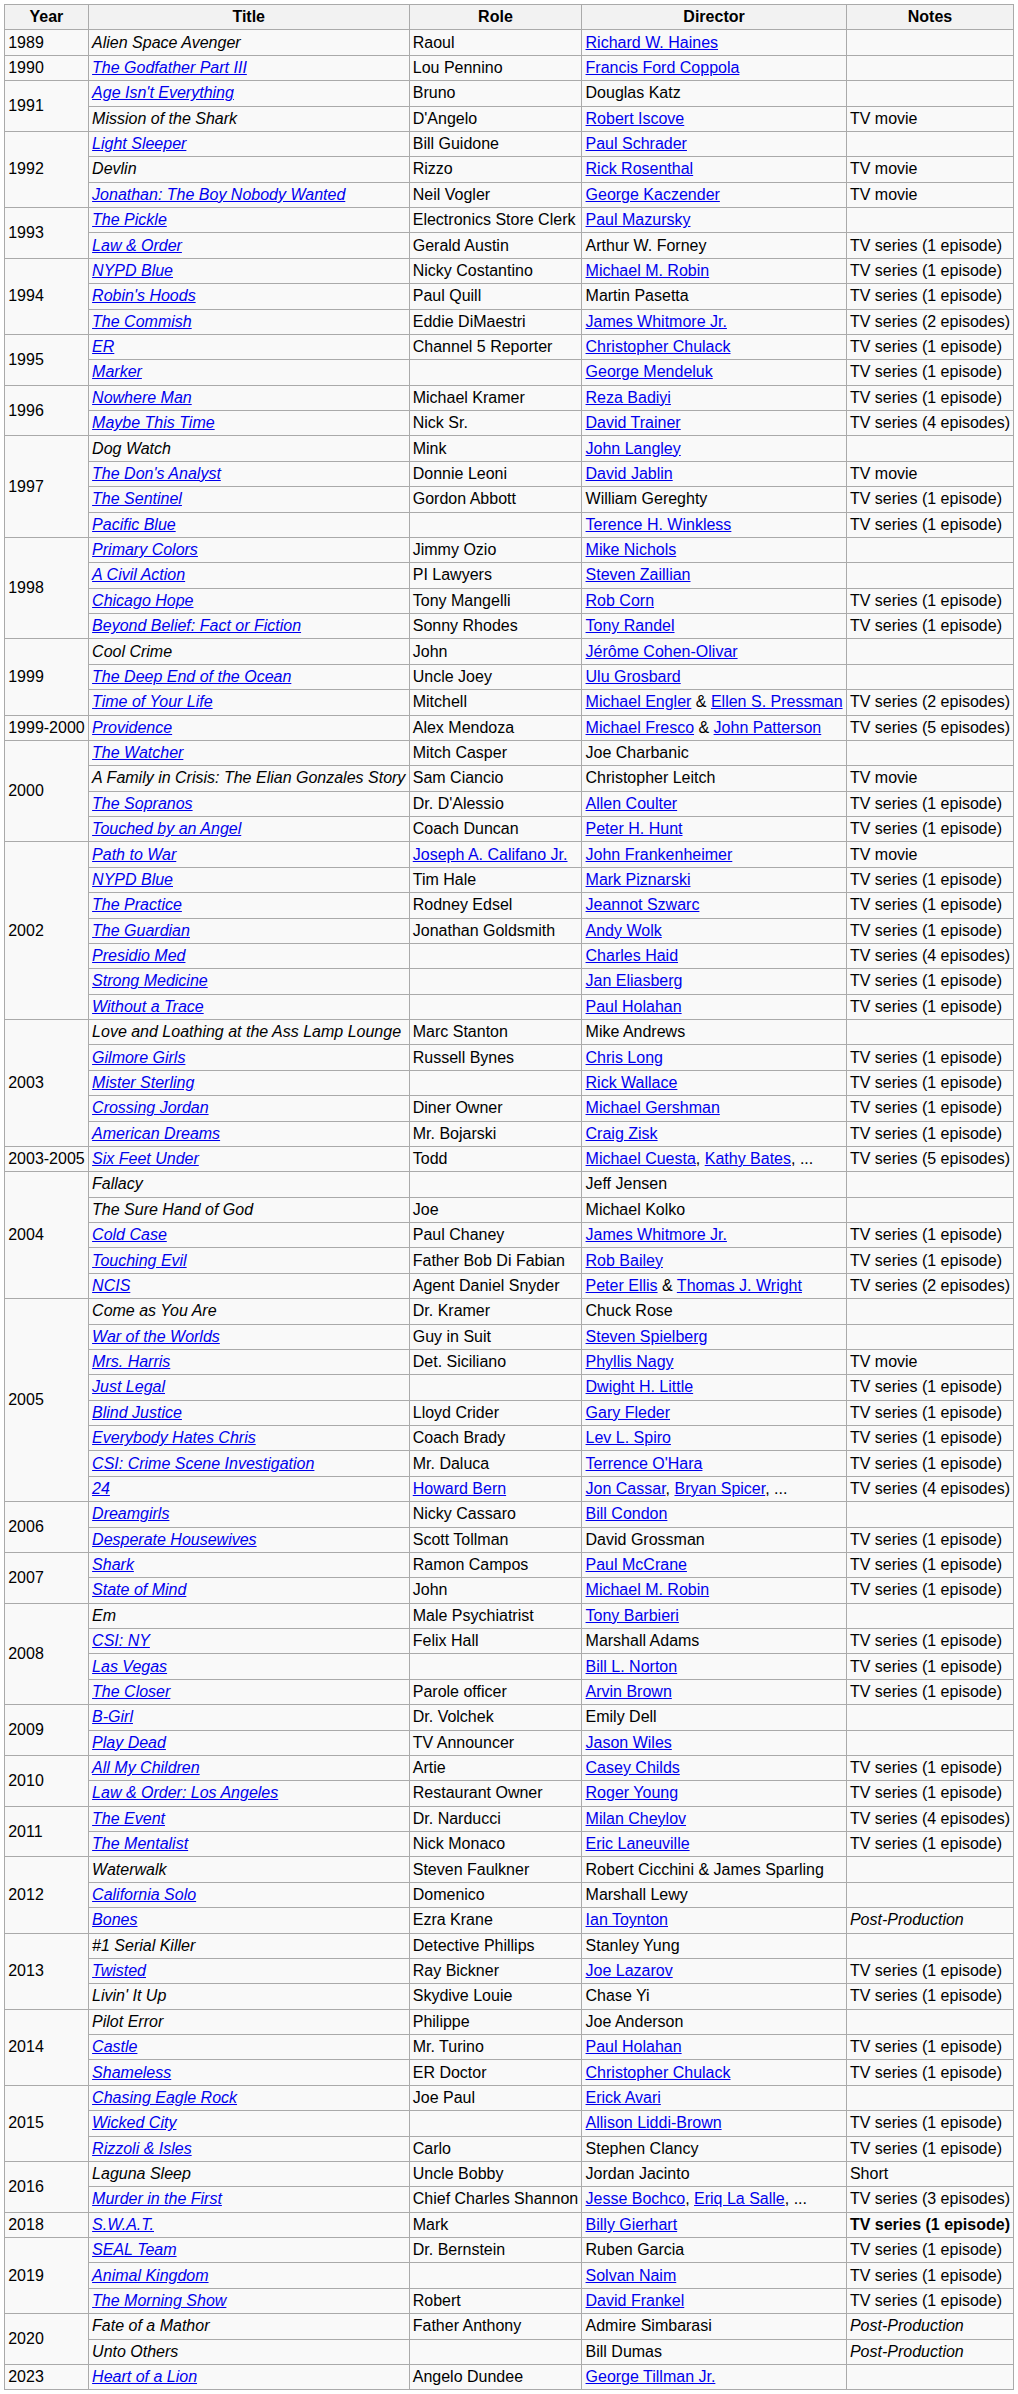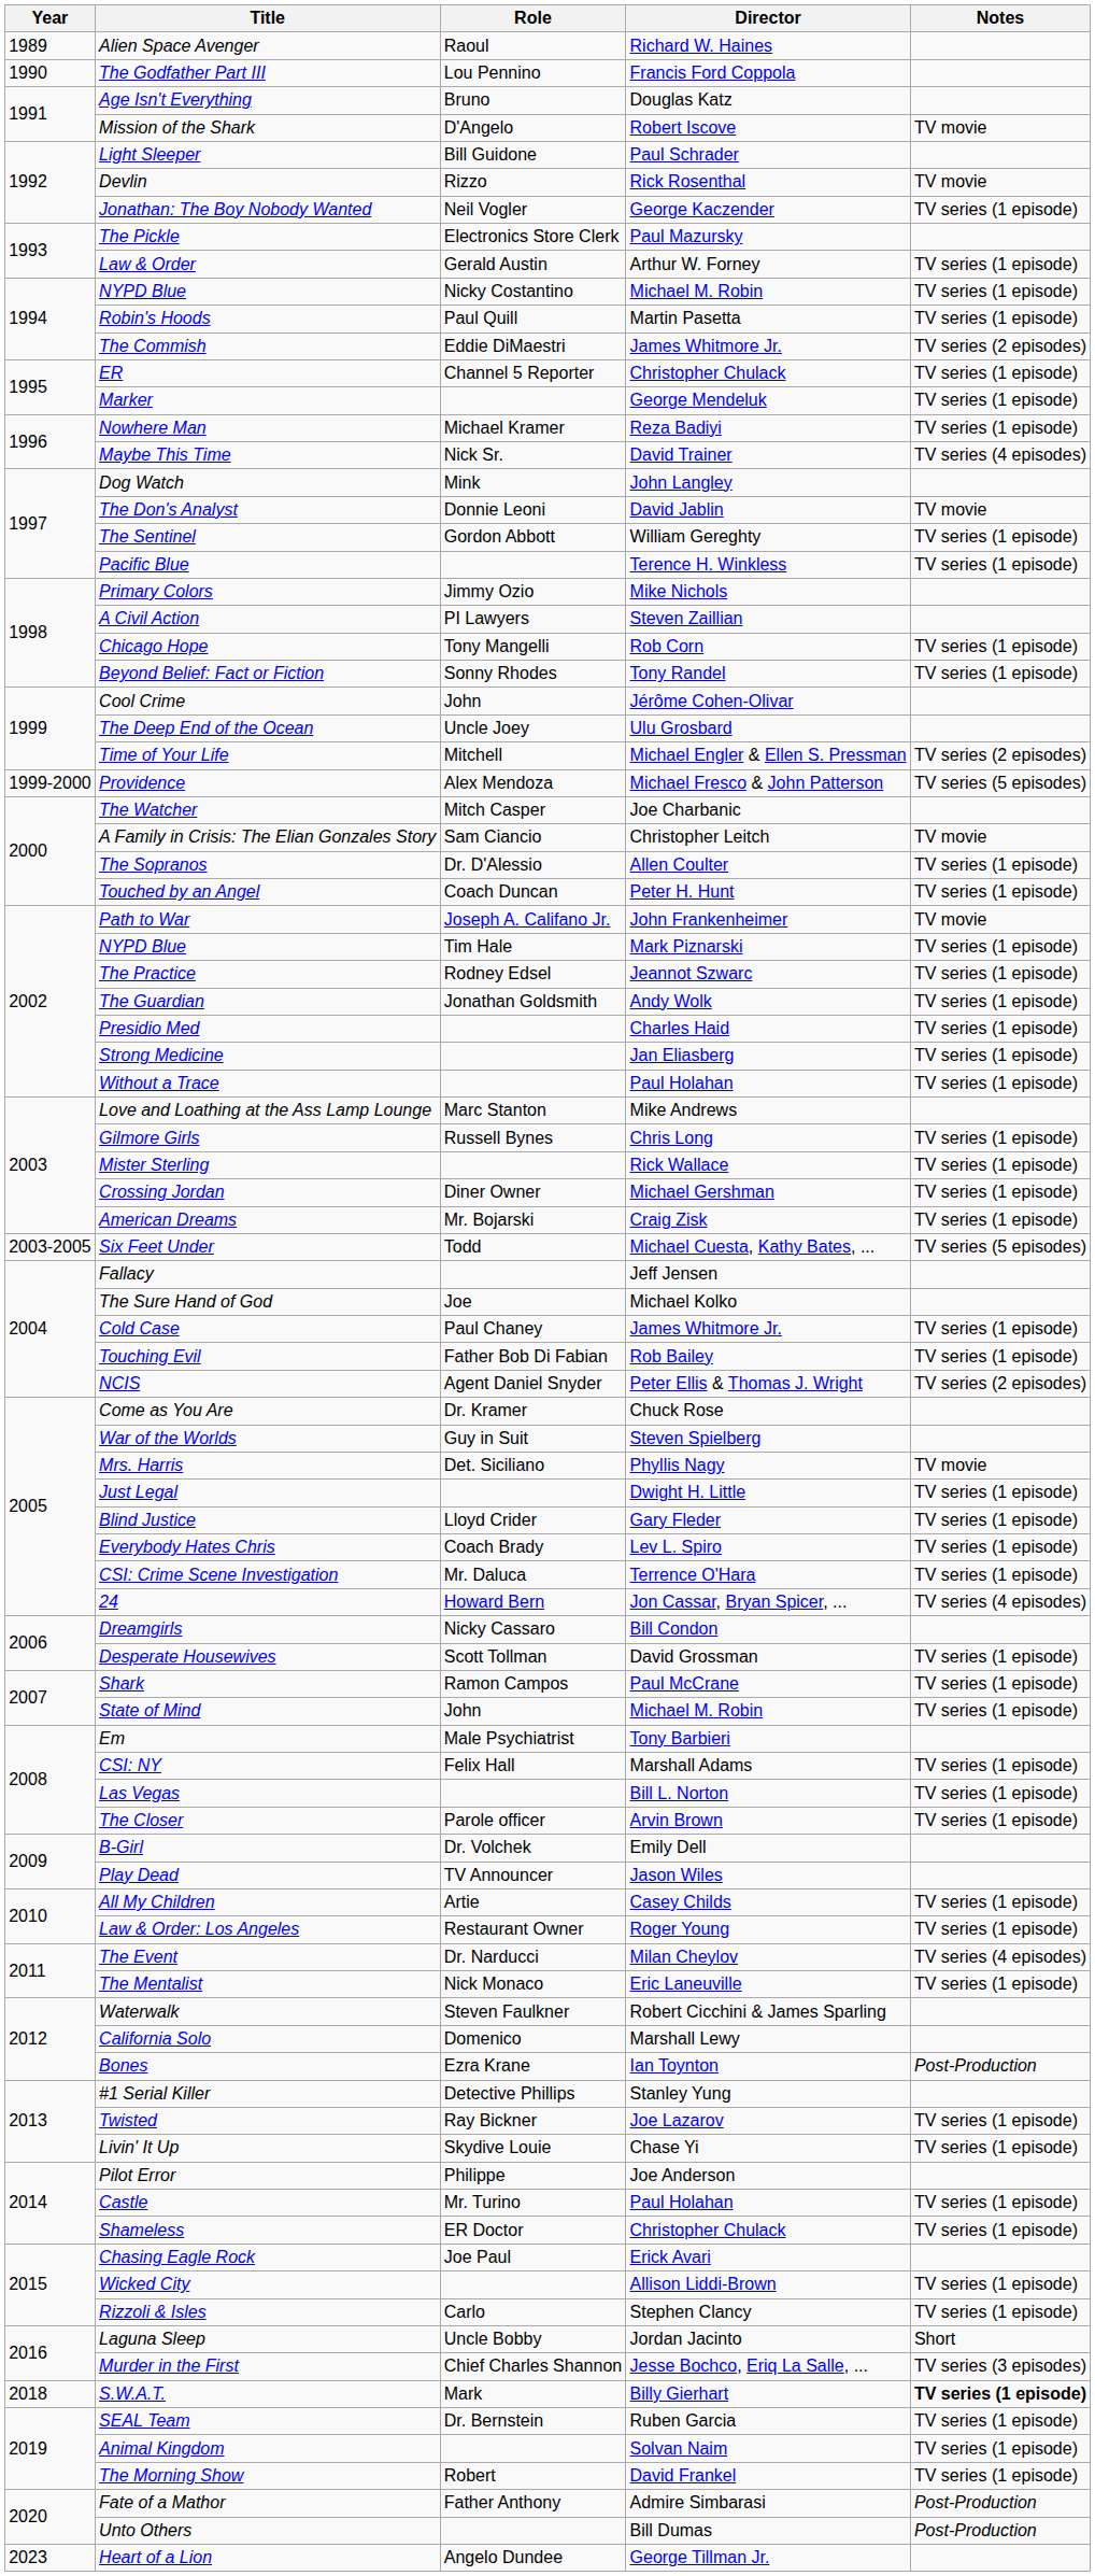 <table class="wikitable">
 <tr>
 <th>Year</th>
 <th>Title</th>
 <th>Role</th>
 <th>Director</th>
 <th>Notes</th>
 </tr>
 <tr>
 <td>1989</td>
 <td><em>Alien Space Avenger</em></td>
 <td>Raoul</td>
 <td><a href='#'>Richard W. Haines</a></td>
 <td></td>
 </tr>
 <tr>
 <td>1990</td>
 <td><em><a href='#'>The Godfather Part III</a></em></td>
 <td>Lou Pennino</td>
 <td><a href='#'>Francis Ford Coppola</a></td>
 <td></td>
 </tr>
 <tr>
 <td rowspan=2>1991</td>
 <td><em><a href='#'>Age Isn't Everything</a></em></td>
 <td>Bruno</td>
 <td>Douglas Katz</td>
 <td></td>
 </tr>
 <tr>
 <td><em>Mission of the Shark</em></td>
 <td>D'Angelo</td>
 <td><a href='#'>Robert Iscove</a></td>
 <td>TV movie</td>
 </tr>
 <tr>
 <td rowspan=3>1992</td>
 <td><em><a href='#'>Light Sleeper</a></em></td>
 <td>Bill Guidone</td>
 <td><a href='#'>Paul Schrader</a></td>
 <td></td>
 </tr>
 <tr>
 <td><em>Devlin</em></td>
 <td>Rizzo</td>
 <td><a href='#'>Rick Rosenthal</a></td>
 <td>TV movie</td>
 </tr>
 <tr>
 <td><em><a href='#'>Jonathan: The Boy Nobody Wanted</a></em></td>
 <td>Neil Vogler</td>
 <td><a href='#'>George Kaczender</a></td>
-<td>TV movie</td>
+<td>TV series (1 episode)</td>
 </tr>
 <tr>
 <td rowspan=2>1993</td>
 <td><em><a href='#'>The Pickle</a></em></td>
 <td>Electronics Store Clerk</td>
 <td><a href='#'>Paul Mazursky</a></td>
 <td></td>
 </tr>
 <tr>
 <td><em><a href='#'>Law & Order</a></em></td>
 <td>Gerald Austin</td>
 <td>Arthur W. Forney</td>
 <td>TV series (1 episode)</td>
 </tr>
 <tr>
 <td rowspan=3>1994</td>
 <td><em><a href='#'>NYPD Blue</a></em></td>
 <td>Nicky Costantino</td>
 <td><a href='#'>Michael M. Robin</a></td>
 <td>TV series (1 episode)</td>
 </tr>
 <tr>
 <td><em><a href='#'>Robin's Hoods</a></em></td>
 <td>Paul Quill</td>
 <td>Martin Pasetta</td>
 <td>TV series (1 episode)</td>
 </tr>
 <tr>
 <td><em><a href='#'>The Commish</a></em></td>
 <td>Eddie DiMaestri</td>
 <td><a href='#'>James Whitmore Jr.</a></td>
 <td>TV series (2 episodes)</td>
 </tr>
 <tr>
 <td rowspan=2>1995</td>
 <td><em><a href='#'>ER</a></em></td>
 <td>Channel 5 Reporter</td>
 <td><a href='#'>Christopher Chulack</a></td>
 <td>TV series (1 episode)</td>
 </tr>
 <tr>
 <td><em><a href='#'>Marker</a></em></td>
 <td></td>
 <td><a href='#'>George Mendeluk</a></td>
 <td>TV series (1 episode)</td>
 </tr>
 <tr>
 <td rowspan=2>1996</td>
 <td><em><a href='#'>Nowhere Man</a></em></td>
 <td>Michael Kramer</td>
 <td><a href='#'>Reza Badiyi</a></td>
 <td>TV series (1 episode)</td>
 </tr>
 <tr>
 <td><em><a href='#'>Maybe This Time</a></em></td>
 <td>Nick Sr.</td>
 <td><a href='#'>David Trainer</a></td>
 <td>TV series (4 episodes)</td>
 </tr>
 <tr>
 <td rowspan=4>1997</td>
 <td><em>Dog Watch</em></td>
 <td>Mink</td>
 <td><a href='#'>John Langley</a></td>
 <td></td>
 </tr>
 <tr>
 <td><em><a href='#'>The Don's Analyst</a></em></td>
 <td>Donnie Leoni</td>
 <td><a href='#'>David Jablin</a></td>
 <td>TV movie</td>
 </tr>
 <tr>
 <td><em><a href='#'>The Sentinel</a></em></td>
 <td>Gordon Abbott</td>
 <td>William Gereghty</td>
 <td>TV series (1 episode)</td>
 </tr>
 <tr>
 <td><em><a href='#'>Pacific Blue</a></em></td>
 <td></td>
 <td><a href='#'>Terence H. Winkless</a></td>
 <td>TV series (1 episode)</td>
 </tr>
 <tr>
 <td rowspan=4>1998</td>
 <td><em><a href='#'>Primary Colors</a></em></td>
 <td>Jimmy Ozio</td>
 <td><a href='#'>Mike Nichols</a></td>
 <td></td>
 </tr>
 <tr>
 <td><em><a href='#'>A Civil Action</a></em></td>
 <td>PI Lawyers</td>
 <td><a href='#'>Steven Zaillian</a></td>
 <td></td>
 </tr>
 <tr>
 <td><em><a href='#'>Chicago Hope</a></em></td>
 <td>Tony Mangelli</td>
 <td><a href='#'>Rob Corn</a></td>
 <td>TV series (1 episode)</td>
 </tr>
 <tr>
 <td><em><a href='#'>Beyond Belief: Fact or Fiction</a></em></td>
 <td>Sonny Rhodes</td>
 <td><a href='#'>Tony Randel</a></td>
 <td>TV series (1 episode)</td>
 </tr>
 <tr>
 <td rowspan=3>1999</td>
 <td><em>Cool Crime</em></td>
 <td>John</td>
 <td><a href='#'>Jérôme Cohen-Olivar</a></td>
 <td></td>
 </tr>
 <tr>
 <td><em><a href='#'>The Deep End of the Ocean</a></em></td>
 <td>Uncle Joey</td>
 <td><a href='#'>Ulu Grosbard</a></td>
 <td></td>
 </tr>
 <tr>
 <td><em><a href='#'>Time of Your Life</a></em></td>
 <td>Mitchell</td>
 <td><a href='#'>Michael Engler</a> & <a href='#'>Ellen S. Pressman</a></td>
 <td>TV series (2 episodes)</td>
 </tr>
 <tr>
 <td>1999-2000</td>
 <td><em><a href='#'>Providence</a></em></td>
 <td>Alex Mendoza</td>
 <td><a href='#'>Michael Fresco</a> & <a href='#'>John Patterson</a></td>
 <td>TV series (5 episodes)</td>
 </tr>
 <tr>
 <td rowspan=4>2000</td>
 <td><em><a href='#'>The Watcher</a></em></td>
 <td>Mitch Casper</td>
 <td>Joe Charbanic</td>
 <td></td>
 </tr>
 <tr>
 <td><em>A Family in Crisis: The Elian Gonzales Story</em></td>
 <td>Sam Ciancio</td>
 <td>Christopher Leitch</td>
 <td>TV movie</td>
 </tr>
 <tr>
 <td><em><a href='#'>The Sopranos</a></em></td>
 <td>Dr. D'Alessio</td>
 <td><a href='#'>Allen Coulter</a></td>
 <td>TV series (1 episode)</td>
 </tr>
 <tr>
 <td><em><a href='#'>Touched by an Angel</a></em></td>
 <td>Coach Duncan</td>
 <td><a href='#'>Peter H. Hunt</a></td>
 <td>TV series (1 episode)</td>
 </tr>
 <tr>
 <td rowspan=7>2002</td>
 <td><em><a href='#'>Path to War</a></em></td>
 <td><a href='#'>Joseph A. Califano Jr.</a></td>
 <td><a href='#'>John Frankenheimer</a></td>
 <td>TV movie</td>
 </tr>
 <tr>
 <td><em><a href='#'>NYPD Blue</a></em></td>
 <td>Tim Hale</td>
 <td><a href='#'>Mark Piznarski</a></td>
 <td>TV series (1 episode)</td>
 </tr>
 <tr>
 <td><em><a href='#'>The Practice</a></em></td>
 <td>Rodney Edsel</td>
 <td><a href='#'>Jeannot Szwarc</a></td>
 <td>TV series (1 episode)</td>
 </tr>
 <tr>
 <td><em><a href='#'>The Guardian</a></em></td>
 <td>Jonathan Goldsmith</td>
 <td><a href='#'>Andy Wolk</a></td>
 <td>TV series (1 episode)</td>
 </tr>
 <tr>
 <td><em><a href='#'>Presidio Med</a></em></td>
 <td></td>
 <td><a href='#'>Charles Haid</a></td>
-<td>TV series (4 episodes)</td>
+<td>TV series (1 episode)</td>
 </tr>
 <tr>
 <td><em><a href='#'>Strong Medicine</a></em></td>
 <td></td>
 <td><a href='#'>Jan Eliasberg</a></td>
 <td>TV series (1 episode)</td>
 </tr>
 <tr>
 <td><em><a href='#'>Without a Trace</a></em></td>
 <td></td>
 <td><a href='#'>Paul Holahan</a></td>
 <td>TV series (1 episode)</td>
 </tr>
 <tr>
 <td rowspan=5>2003</td>
 <td><em>Love and Loathing at the Ass Lamp Lounge</em></td>
 <td>Marc Stanton</td>
 <td>Mike Andrews</td>
 <td></td>
 </tr>
 <tr>
 <td><em><a href='#'>Gilmore Girls</a></em></td>
 <td>Russell Bynes</td>
 <td><a href='#'>Chris Long</a></td>
 <td>TV series (1 episode)</td>
 </tr>
 <tr>
 <td><em><a href='#'>Mister Sterling</a></em></td>
 <td></td>
 <td><a href='#'>Rick Wallace</a></td>
 <td>TV series (1 episode)</td>
 </tr>
 <tr>
 <td><em><a href='#'>Crossing Jordan</a></em></td>
 <td>Diner Owner</td>
 <td><a href='#'>Michael Gershman</a></td>
 <td>TV series (1 episode)</td>
 </tr>
 <tr>
 <td><em><a href='#'>American Dreams</a></em></td>
 <td>Mr. Bojarski</td>
 <td><a href='#'>Craig Zisk</a></td>
 <td>TV series (1 episode)</td>
 </tr>
 <tr>
 <td>2003-2005</td>
 <td><em><a href='#'>Six Feet Under</a></em></td>
 <td>Todd</td>
 <td><a href='#'>Michael Cuesta</a>, <a href='#'>Kathy Bates</a>, ...</td>
 <td>TV series (5 episodes)</td>
 </tr>
 <tr>
 <td rowspan=5>2004</td>
 <td><em>Fallacy</em></td>
 <td></td>
 <td>Jeff Jensen</td>
 <td></td>
 </tr>
 <tr>
 <td><em>The Sure Hand of God</em></td>
 <td>Joe</td>
 <td>Michael Kolko</td>
 <td></td>
 </tr>
 <tr>
 <td><em><a href='#'>Cold Case</a></em></td>
 <td>Paul Chaney</td>
 <td><a href='#'>James Whitmore Jr.</a></td>
 <td>TV series (1 episode)</td>
 </tr>
 <tr>
 <td><em><a href='#'>Touching Evil</a></em></td>
 <td>Father Bob Di Fabian</td>
 <td><a href='#'>Rob Bailey</a></td>
 <td>TV series (1 episode)</td>
 </tr>
 <tr>
 <td><em><a href='#'>NCIS</a></em></td>
 <td>Agent Daniel Snyder</td>
 <td><a href='#'>Peter Ellis</a> & <a href='#'>Thomas J. Wright</a></td>
 <td>TV series (2 episodes)</td>
 </tr>
 <tr>
 <td rowspan=8>2005</td>
 <td><em>Come as You Are</em></td>
 <td>Dr. Kramer</td>
 <td>Chuck Rose</td>
 <td></td>
 </tr>
 <tr>
 <td><em><a href='#'>War of the Worlds</a></em></td>
 <td>Guy in Suit</td>
 <td><a href='#'>Steven Spielberg</a></td>
 <td></td>
 </tr>
 <tr>
 <td><em><a href='#'>Mrs. Harris</a></em></td>
 <td>Det. Siciliano</td>
 <td><a href='#'>Phyllis Nagy</a></td>
 <td>TV movie</td>
 </tr>
 <tr>
 <td><em><a href='#'>Just Legal</a></em></td>
 <td></td>
 <td><a href='#'>Dwight H. Little</a></td>
 <td>TV series (1 episode)</td>
 </tr>
 <tr>
 <td><em><a href='#'>Blind Justice</a></em></td>
 <td>Lloyd Crider</td>
 <td><a href='#'>Gary Fleder</a></td>
 <td>TV series (1 episode)</td>
 </tr>
 <tr>
 <td><em><a href='#'>Everybody Hates Chris</a></em></td>
 <td>Coach Brady</td>
 <td><a href='#'>Lev L. Spiro</a></td>
 <td>TV series (1 episode)</td>
 </tr>
 <tr>
 <td><em><a href='#'>CSI: Crime Scene Investigation</a></em></td>
 <td>Mr. Daluca</td>
 <td><a href='#'>Terrence O'Hara</a></td>
 <td>TV series (1 episode)</td>
 </tr>
 <tr>
 <td><em><a href='#'>24</a></em></td>
 <td><a href='#'>Howard Bern</a></td>
 <td><a href='#'>Jon Cassar</a>, <a href='#'>Bryan Spicer</a>, ...</td>
 <td>TV series (4 episodes)</td>
 </tr>
 <tr>
 <td rowspan=2>2006</td>
 <td><em><a href='#'>Dreamgirls</a></em></td>
 <td>Nicky Cassaro</td>
 <td><a href='#'>Bill Condon</a></td>
 <td></td>
 </tr>
 <tr>
 <td><em><a href='#'>Desperate Housewives</a></em></td>
 <td>Scott Tollman</td>
 <td>David Grossman</td>
 <td>TV series (1 episode)</td>
 </tr>
 <tr>
 <td rowspan=2>2007</td>
 <td><em><a href='#'>Shark</a></em></td>
 <td>Ramon Campos</td>
 <td><a href='#'>Paul McCrane</a></td>
 <td>TV series (1 episode)</td>
 </tr>
 <tr>
 <td><em><a href='#'>State of Mind</a></em></td>
 <td>John</td>
 <td><a href='#'>Michael M. Robin</a></td>
 <td>TV series (1 episode)</td>
 </tr>
 <tr>
 <td rowspan=4>2008</td>
 <td><em>Em</em></td>
 <td>Male Psychiatrist</td>
 <td><a href='#'>Tony Barbieri</a></td>
 <td></td>
 </tr>
 <tr>
 <td><em><a href='#'>CSI: NY</a></em></td>
 <td>Felix Hall</td>
 <td>Marshall Adams</td>
 <td>TV series (1 episode)</td>
 </tr>
 <tr>
 <td><em><a href='#'>Las Vegas</a></em></td>
 <td></td>
 <td><a href='#'>Bill L. Norton</a></td>
 <td>TV series (1 episode)</td>
 </tr>
 <tr>
 <td><em><a href='#'>The Closer</a></em></td>
 <td>Parole officer</td>
 <td><a href='#'>Arvin Brown</a></td>
 <td>TV series (1 episode)</td>
 </tr>
 <tr>
 <td rowspan=2>2009</td>
 <td><em><a href='#'>B-Girl</a></em></td>
 <td>Dr. Volchek</td>
 <td>Emily Dell</td>
 <td></td>
 </tr>
 <tr>
 <td><em><a href='#'>Play Dead</a></em></td>
 <td>TV Announcer</td>
 <td><a href='#'>Jason Wiles</a></td>
 <td></td>
 </tr>
 <tr>
 <td rowspan=2>2010</td>
 <td><em><a href='#'>All My Children</a></em></td>
 <td>Artie</td>
 <td><a href='#'>Casey Childs</a></td>
 <td>TV series (1 episode)</td>
 </tr>
 <tr>
 <td><em><a href='#'>Law & Order: Los Angeles</a></em></td>
 <td>Restaurant Owner</td>
 <td><a href='#'>Roger Young</a></td>
 <td>TV series (1 episode)</td>
 </tr>
 <tr>
 <td rowspan=2>2011</td>
 <td><em><a href='#'>The Event</a></em></td>
 <td>Dr. Narducci</td>
 <td><a href='#'>Milan Cheylov</a></td>
 <td>TV series (4 episodes)</td>
 </tr>
 <tr>
 <td><em><a href='#'>The Mentalist</a></em></td>
 <td>Nick Monaco</td>
 <td><a href='#'>Eric Laneuville</a></td>
 <td>TV series (1 episode)</td>
 </tr>
 <tr>
 <td rowspan=3>2012</td>
 <td><em>Waterwalk</em></td>
 <td>Steven Faulkner</td>
 <td>Robert Cicchini & James Sparling</td>
 <td></td>
 </tr>
 <tr>
 <td><em><a href='#'>California Solo</a></em></td>
 <td>Domenico</td>
 <td>Marshall Lewy</td>
 <td></td>
 </tr>
 <tr>
 <td><em><a href='#'>Bones</a></em></td>
 <td>Ezra Krane</td>
 <td><a href='#'>Ian Toynton</a></td>
 <td><em>Post-Production</em></td>
 </tr>
 <tr>
 <td rowspan=3>2013</td>
 <td><em>#1 Serial Killer</em></td>
 <td>Detective Phillips</td>
 <td>Stanley Yung</td>
 <td></td>
 </tr>
 <tr>
 <td><em><a href='#'>Twisted</a></em></td>
 <td>Ray Bickner</td>
 <td><a href='#'>Joe Lazarov</a></td>
 <td>TV series (1 episode)</td>
 </tr>
 <tr>
 <td><em>Livin' It Up</em></td>
 <td>Skydive Louie</td>
 <td>Chase Yi</td>
 <td>TV series (1 episode)</td>
 </tr>
 <tr>
 <td rowspan=3>2014</td>
 <td><em>Pilot Error</em></td>
 <td>Philippe</td>
 <td>Joe Anderson</td>
 <td></td>
 </tr>
 <tr>
 <td><em><a href='#'>Castle</a></em></td>
 <td>Mr. Turino</td>
 <td><a href='#'>Paul Holahan</a></td>
 <td>TV series (1 episode)</td>
 </tr>
 <tr>
 <td><em><a href='#'>Shameless</a></em></td>
 <td>ER Doctor</td>
 <td><a href='#'>Christopher Chulack</a></td>
 <td>TV series (1 episode)</td>
 </tr>
 <tr>
 <td rowspan=3>2015</td>
 <td><em><a href='#'>Chasing Eagle Rock</a></em></td>
 <td>Joe Paul</td>
 <td><a href='#'>Erick Avari</a></td>
 <td></td>
 </tr>
 <tr>
 <td><em><a href='#'>Wicked City</a></em></td>
 <td></td>
 <td><a href='#'>Allison Liddi-Brown</a></td>
 <td>TV series (1 episode)</td>
 </tr>
 <tr>
 <td><em><a href='#'>Rizzoli & Isles</a></em></td>
 <td>Carlo</td>
 <td>Stephen Clancy</td>
 <td>TV series (1 episode)</td>
 </tr>
 <tr>
 <td rowspan=2>2016</td>
 <td><em>Laguna Sleep</em></td>
 <td>Uncle Bobby</td>
 <td>Jordan Jacinto</td>
 <td>Short</td>
 </tr>
 <tr>
 <td><em><a href='#'>Murder in the First</a></em></td>
 <td>Chief Charles Shannon</td>
 <td><a href='#'>Jesse Bochco</a>, <a href='#'>Eriq La Salle</a>, ...</td>
 <td>TV series (3 episodes)</td>
 </tr>
 <tr>
 <td>2018</td>
 <td><em><a href='#'>S.W.A.T.</a></em></td>
 <td>Mark</td>
 <td><a href='#'>Billy Gierhart</a></td>
 <td><strong>TV series (1 episode)</strong></td>
 </tr>
 <tr>
 <td rowspan=3>2019</td>
 <td><em><a href='#'>SEAL Team</a></em></td>
 <td>Dr. Bernstein</td>
 <td>Ruben Garcia</td>
 <td>TV series (1 episode)</td>
 </tr>
 <tr>
 <td><em><a href='#'>Animal Kingdom</a></em></td>
 <td></td>
 <td><a href='#'>Solvan Naim</a></td>
 <td>TV series (1 episode)</td>
 </tr>
 <tr>
 <td><em><a href='#'>The Morning Show</a></em></td>
 <td>Robert</td>
 <td><a href='#'>David Frankel</a></td>
 <td>TV series (1 episode)</td>
 </tr>
 <tr>
 <td rowspan=2>2020</td>
 <td><em>Fate of a Mathor</em></td>
 <td>Father Anthony</td>
 <td>Admire Simbarasi</td>
 <td><em>Post-Production</em></td>
 </tr>
 <tr>
 <td><em>Unto Others</em></td>
 <td></td>
 <td>Bill Dumas</td>
 <td><em>Post-Production</em></td>
 </tr>
 <tr>
 <td>2023</td>
 <td><a href='#'><em>Heart of a Lion</em></a></td>
 <td>Angelo Dundee</td>
 <td><a href='#'>George Tillman Jr.</a></td>
 <td></td>
 </tr>
 <tr>
 </tr>
 </table>
